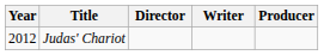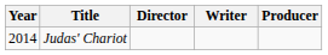 <table class="wikitable">
 <tr>
 <th>Year</th>
 <th>Title</th>
 <th width=65>Director</th>
 <th width=65>Writer</th>
 <th width=65>Producer</th>
 </tr>
 <tr>
-<td>2012</td>
+<td>2014</td>
 <td><em>Judas' Chariot</em></td>
 <td></td>
 <td></td>
 <td></td>
 </tr>
 </table>
